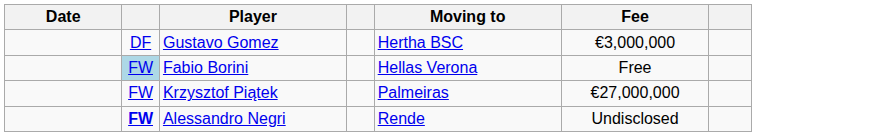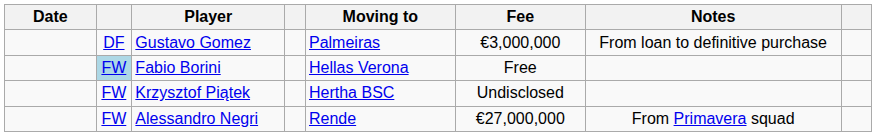 <table class="wikitable sortable">
 <tr>
 <th style="width:110px">Date</th>
 <th style="width:30px"></th>
 <th style="width:180px">Player</th>
 <th style="width:20px"></th>
 <th style="width:180px">Moving to</th>
 <th style="width:140px">Fee</th>
+<th style="width:340px" class="unsortable">Notes</th>
 <th style="width:35px"></th>
 </tr>
 <tr>
 <td></td>
 <td style="text-align:center"><a href='#'>DF</a></td>
 <td> <a href='#'>Gustavo Gomez</a></td>
 <td style="text-align:center"></td>
-<td> <a href='#'>Hertha BSC</a></td>
+<td> <a href='#'>Palmeiras</a></td>
 <td style="text-align:center">€3,000,000</td>
+<td style="text-align:center">From loan to definitive purchase</td>
 <td></td>
 </tr>
 <tr>
 <td></td>
 <td style="background: lightblue; text-align:center"><a href='#'>FW</a></td>
 <td> <a href='#'>Fabio Borini</a></td>
 <td style="text-align:center"></td>
 <td> <a href='#'>Hellas Verona</a></td>
 <td style="text-align:center">Free</td>
+<td style="text-align:center"></td>
 <td></td>
 </tr>
 <tr>
 <td></td>
 <td style="text-align:center"><a href='#'>FW</a></td>
 <td> <a href='#'>Krzysztof Piątek</a></td>
 <td style="text-align:center"></td>
-<td> <a href='#'>Palmeiras</a></td>
-<td style="text-align:center">€27,000,000</td>
+<td> <a href='#'>Hertha BSC</a></td>
+<td style="text-align:center">Undisclosed</td>
+<td style="text-align:center"></td>
 <td></td>
 </tr>
 <tr>
 <td></td>
-<td style="text-align:center"><strong><a href='#'>FW</a></strong></td>
+<td style="text-align:center"><a href='#'>FW</a></td>
 <td> <a href='#'>Alessandro Negri</a></td>
 <td style="text-align:center"></td>
 <td> <a href='#'>Rende</a></td>
-<td style="text-align:center">Undisclosed</td>
+<td style="text-align:center">€27,000,000</td>
+<td style="text-align:center">From <a href='#'>Primavera</a> squad</td>
 <td></td>
 </tr>
 </table>
